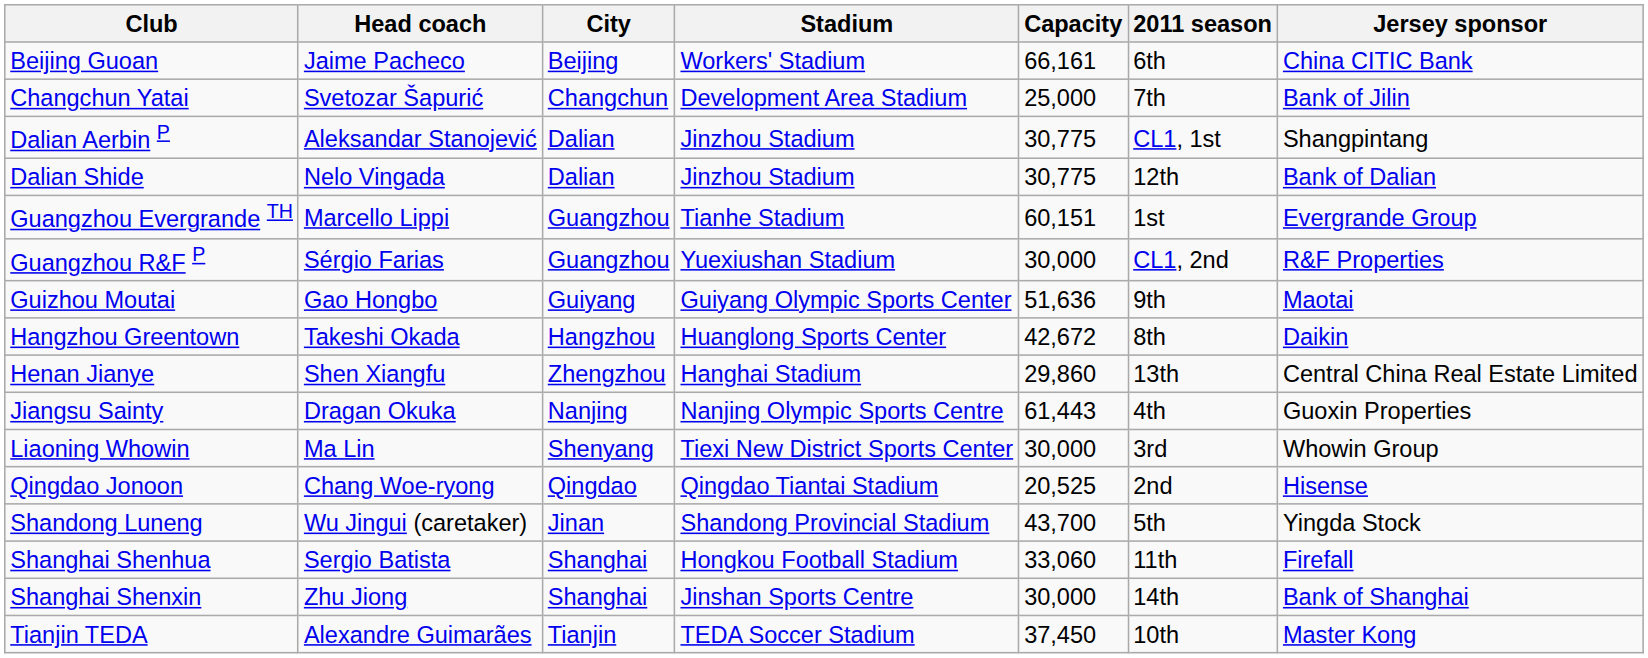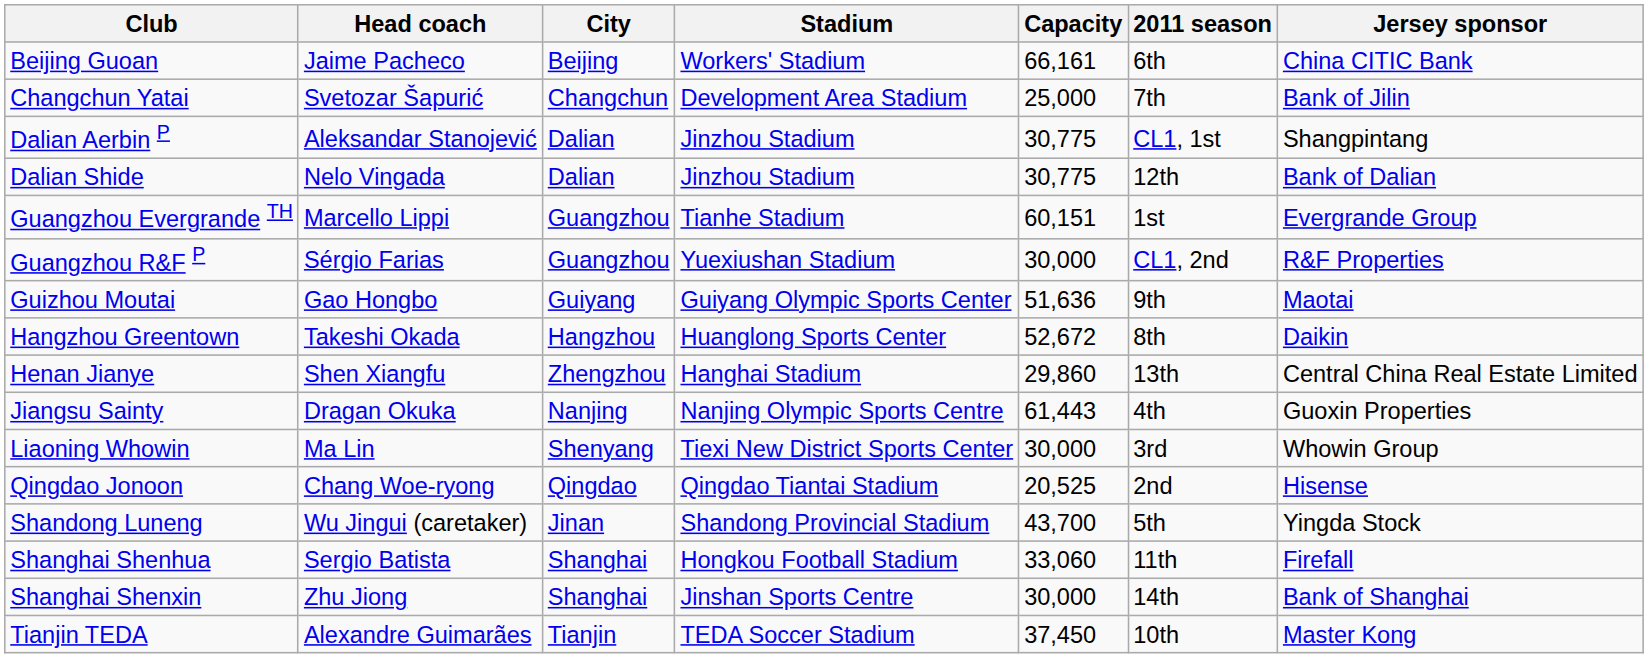 <table class="wikitable sortable" style="font-size:95%">
 <tr>
 <th>Club</th>
 <th>Head coach</th>
 <th>City</th>
 <th>Stadium</th>
 <th>Capacity</th>
 <th>2011 season</th>
 <th>Jersey sponsor</th>
 </tr>
 <tr>
 <td><a href='#'>Beijing Guoan</a></td>
 <td> <a href='#'>Jaime Pacheco</a></td>
 <td><a href='#'>Beijing</a></td>
 <td><a href='#'>Workers' Stadium</a></td>
 <td>66,161</td>
 <td>6th</td>
 <td><a href='#'>China CITIC Bank</a></td>
 </tr>
 <tr>
 <td><a href='#'>Changchun Yatai</a></td>
 <td> <a href='#'>Svetozar Šapurić</a></td>
 <td><a href='#'>Changchun</a></td>
 <td><a href='#'>Development Area Stadium</a></td>
 <td>25,000</td>
 <td>7th</td>
 <td><a href='#'>Bank of Jilin</a></td>
 </tr>
 <tr>
 <td><a href='#'>Dalian Aerbin</a> <sup><a href='#'>P</a></sup></td>
 <td> <a href='#'>Aleksandar Stanojević</a></td>
 <td><a href='#'>Dalian</a></td>
 <td><a href='#'>Jinzhou Stadium</a></td>
 <td>30,775</td>
 <td><a href='#'>CL1</a>, 1st</td>
 <td>Shangpintang</td>
 </tr>
 <tr>
 <td><a href='#'>Dalian Shide</a></td>
 <td> <a href='#'>Nelo Vingada</a></td>
 <td><a href='#'>Dalian</a></td>
 <td><a href='#'>Jinzhou Stadium</a></td>
 <td>30,775</td>
 <td>12th</td>
 <td><a href='#'>Bank of Dalian</a></td>
 </tr>
 <tr>
 <td><a href='#'>Guangzhou Evergrande</a> <sup><a href='#'>TH</a></sup></td>
 <td> <a href='#'>Marcello Lippi</a></td>
 <td><a href='#'>Guangzhou</a></td>
 <td><a href='#'>Tianhe Stadium</a></td>
 <td>60,151</td>
 <td>1st</td>
 <td><a href='#'>Evergrande Group</a></td>
 </tr>
 <tr>
 <td><a href='#'>Guangzhou R&F</a> <sup><a href='#'>P</a></sup></td>
 <td> <a href='#'>Sérgio Farias</a></td>
 <td><a href='#'>Guangzhou</a></td>
 <td><a href='#'>Yuexiushan Stadium</a></td>
 <td>30,000</td>
 <td><a href='#'>CL1</a>, 2nd</td>
 <td><a href='#'>R&F Properties</a></td>
 </tr>
 <tr>
 <td><a href='#'>Guizhou Moutai</a></td>
 <td> <a href='#'>Gao Hongbo</a></td>
 <td><a href='#'>Guiyang</a></td>
 <td><a href='#'>Guiyang Olympic Sports Center</a></td>
 <td>51,636</td>
 <td>9th</td>
 <td><a href='#'>Maotai</a></td>
 </tr>
 <tr>
 <td><a href='#'>Hangzhou Greentown</a></td>
 <td> <a href='#'>Takeshi Okada</a></td>
 <td><a href='#'>Hangzhou</a></td>
 <td><a href='#'>Huanglong Sports Center</a></td>
-<td>42,672</td>
+<td>52,672</td>
 <td>8th</td>
 <td><a href='#'>Daikin</a></td>
 </tr>
 <tr>
 <td><a href='#'>Henan Jianye</a></td>
 <td> <a href='#'>Shen Xiangfu</a></td>
 <td><a href='#'>Zhengzhou</a></td>
 <td><a href='#'>Hanghai Stadium</a></td>
 <td>29,860</td>
 <td>13th</td>
 <td>Central China Real Estate Limited</td>
 </tr>
 <tr>
 <td><a href='#'>Jiangsu Sainty</a></td>
 <td> <a href='#'>Dragan Okuka</a></td>
 <td><a href='#'>Nanjing</a></td>
 <td><a href='#'>Nanjing Olympic Sports Centre</a></td>
 <td>61,443</td>
 <td>4th</td>
 <td>Guoxin Properties</td>
 </tr>
 <tr>
 <td><a href='#'>Liaoning Whowin</a></td>
 <td> <a href='#'>Ma Lin</a></td>
 <td><a href='#'>Shenyang</a></td>
 <td><a href='#'>Tiexi New District Sports Center</a></td>
 <td>30,000</td>
 <td>3rd</td>
 <td>Whowin Group</td>
 </tr>
 <tr>
 <td><a href='#'>Qingdao Jonoon</a></td>
 <td> <a href='#'>Chang Woe-ryong</a></td>
 <td><a href='#'>Qingdao</a></td>
 <td><a href='#'>Qingdao Tiantai Stadium</a></td>
 <td>20,525</td>
 <td>2nd</td>
 <td><a href='#'>Hisense</a></td>
 </tr>
 <tr>
 <td><a href='#'>Shandong Luneng</a></td>
 <td> <a href='#'>Wu Jingui</a> (caretaker)</td>
 <td><a href='#'>Jinan</a></td>
 <td><a href='#'>Shandong Provincial Stadium</a></td>
 <td>43,700</td>
 <td>5th</td>
 <td>Yingda Stock</td>
 </tr>
 <tr>
 <td><a href='#'>Shanghai Shenhua</a></td>
 <td> <a href='#'>Sergio Batista</a></td>
 <td><a href='#'>Shanghai</a></td>
 <td><a href='#'>Hongkou Football Stadium</a></td>
 <td>33,060</td>
 <td>11th</td>
 <td><a href='#'>Firefall</a></td>
 </tr>
 <tr>
 <td><a href='#'>Shanghai Shenxin</a></td>
 <td> <a href='#'>Zhu Jiong</a></td>
 <td><a href='#'>Shanghai</a></td>
 <td><a href='#'>Jinshan Sports Centre</a></td>
 <td>30,000</td>
 <td>14th</td>
 <td><a href='#'>Bank of Shanghai</a></td>
 </tr>
 <tr>
 <td><a href='#'>Tianjin TEDA</a></td>
 <td> <a href='#'>Alexandre Guimarães</a></td>
 <td><a href='#'>Tianjin</a></td>
 <td><a href='#'>TEDA Soccer Stadium</a></td>
 <td>37,450</td>
 <td>10th</td>
 <td><a href='#'>Master Kong</a></td>
 </tr>
 </table>
